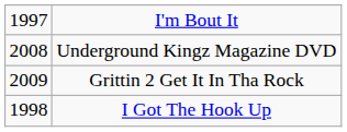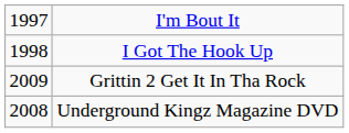 <table class="wikitable" style="text-align:center;">
 <tr>
 <td>1997</td>
 <td><a href='#'>I'm Bout It</a></td>
 </tr>
 <tr>
-<td>2008</td>
-<td>Underground Kingz Magazine DVD</td>
+<td>1998</td>
+<td><a href='#'>I Got The Hook Up</a></td>
 </tr>
 <tr>
 <td>2009</td>
 <td>Grittin 2 Get It In Tha Rock</td>
 </tr>
 <tr>
-<td>1998</td>
-<td><a href='#'>I Got The Hook Up</a></td>
+<td>2008</td>
+<td>Underground Kingz Magazine DVD</td>
 </tr>
 </table>
